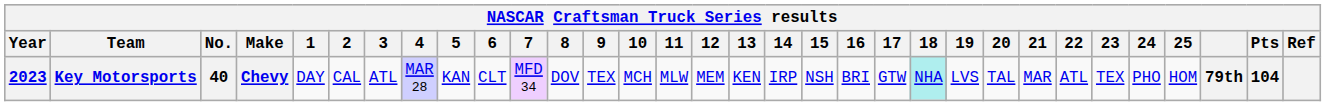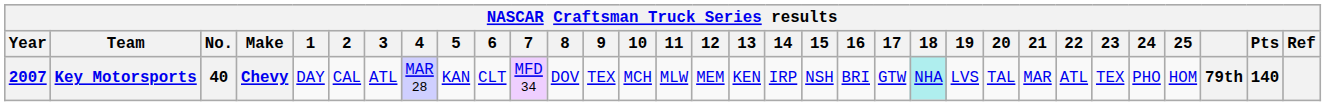 <table class="wikitable" style="text-align:center; font-size:75%">
 <tr>
 <th colspan=45><a href='#'>NASCAR</a> <a href='#'>Craftsman Truck Series</a> results</th>
 </tr>
 <tr>
 <th>Year</th>
 <th>Team</th>
 <th>No.</th>
 <th>Make</th>
 <th>1</th>
 <th>2</th>
 <th>3</th>
 <th>4</th>
 <th>5</th>
 <th>6</th>
 <th>7</th>
 <th>8</th>
 <th>9</th>
 <th>10</th>
 <th>11</th>
 <th>12</th>
 <th>13</th>
 <th>14</th>
 <th>15</th>
 <th>16</th>
 <th>17</th>
 <th>18</th>
 <th>19</th>
 <th>20</th>
 <th>21</th>
 <th>22</th>
 <th>23</th>
 <th>24</th>
 <th>25</th>
 <th></th>
 <th>Pts</th>
 <th>Ref</th>
 </tr>
 <tr>
-<th><a href='#'>2023</a></th>
+<th><a href='#'>2007</a></th>
 <th><a href='#'>Key Motorsports</a></th>
 <th>40</th>
 <th><a href='#'>Chevy</a></th>
 <td><a href='#'>DAY</a></td>
 <td><a href='#'>CAL</a></td>
 <td><a href='#'>ATL</a></td>
 <td bgcolor="CFCFFF"><a href='#'>MAR</a><br><small>28</small></td>
 <td><a href='#'>KAN</a></td>
 <td><a href='#'>CLT</a></td>
 <td bgcolor="EFCFFF"><a href='#'>MFD</a><br><small>34</small></td>
 <td><a href='#'>DOV</a></td>
 <td><a href='#'>TEX</a></td>
 <td><a href='#'>MCH</a></td>
 <td><a href='#'>MLW</a></td>
 <td><a href='#'>MEM</a></td>
 <td><a href='#'>KEN</a></td>
 <td><a href='#'>IRP</a></td>
 <td><a href='#'>NSH</a></td>
 <td><a href='#'>BRI</a></td>
 <td><a href='#'>GTW</a></td>
 <td style="background: paleturquoise;"><a href='#'>NHA</a></td>
 <td><a href='#'>LVS</a></td>
 <td><a href='#'>TAL</a></td>
 <td><a href='#'>MAR</a></td>
 <td><a href='#'>ATL</a></td>
 <td><a href='#'>TEX</a></td>
 <td><a href='#'>PHO</a></td>
 <td><a href='#'>HOM</a></td>
 <th>79th</th>
-<th>104</th>
+<th>140</th>
 <th></th>
 </tr>
 </table>
